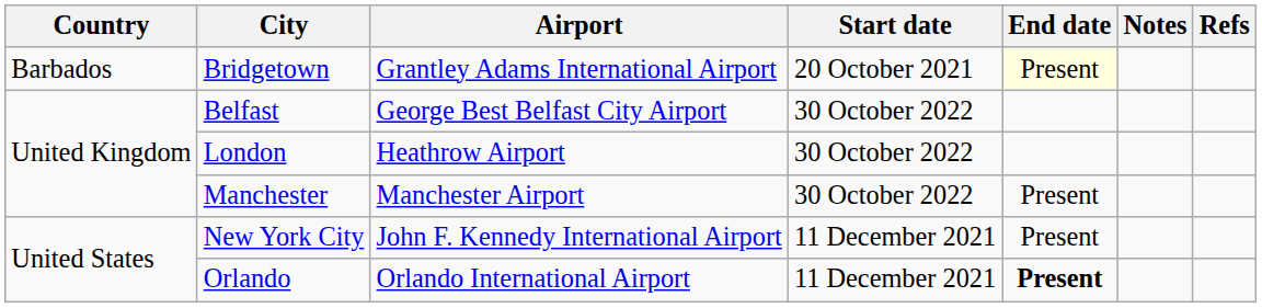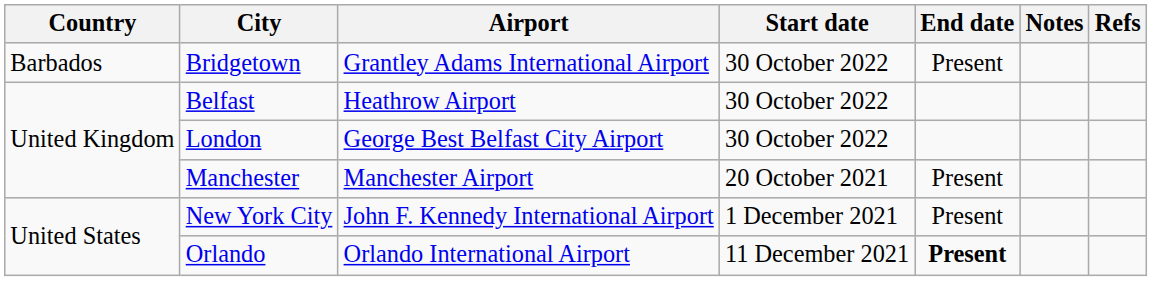 <table class="wikitable sortable">
 <tr>
 <th>Country</th>
 <th>City</th>
 <th>Airport</th>
 <th>Start date</th>
 <th>End date</th>
 <th>Notes</th>
 <th class="unsortable">Refs</th>
 </tr>
 <tr>
 <td>Barbados</td>
 <td><a href='#'>Bridgetown</a></td>
 <td><a href='#'>Grantley Adams International Airport</a></td>
-<td>20 October 2021</td>
-<td align=center style="background: lightyellow;">Present</td>
+<td>30 October 2022</td>
+<td align=center>Present</td>
 <td></td>
 <td align=center></td>
 </tr>
 <tr>
 <td rowspan=3>United Kingdom</td>
 <td><a href='#'>Belfast</a></td>
-<td><a href='#'>George Best Belfast City Airport</a></td>
+<td><a href='#'>Heathrow Airport</a></td>
 <td>30 October 2022</td>
 <td></td>
 <td></td>
 <td align=center></td>
 </tr>
 <tr>
 <td><a href='#'>London</a></td>
-<td><a href='#'>Heathrow Airport</a></td>
+<td><a href='#'>George Best Belfast City Airport</a></td>
 <td>30 October 2022</td>
 <td></td>
 <td></td>
 <td align-center></td>
 </tr>
 <tr>
 <td><a href='#'>Manchester</a></td>
 <td><a href='#'>Manchester Airport</a></td>
-<td>30 October 2022</td>
+<td>20 October 2021</td>
 <td align=center>Present</td>
 <td></td>
 <td align=center></td>
 </tr>
 <tr>
 <td rowspan="2">United States</td>
 <td><a href='#'>New York City</a></td>
 <td><a href='#'>John F. Kennedy International Airport</a></td>
-<td>11 December 2021</td>
+<td>1 December 2021</td>
 <td align=center>Present</td>
 <td></td>
 <td align=center></td>
 </tr>
 <tr>
 <td><a href='#'>Orlando</a></td>
 <td><a href='#'>Orlando International Airport</a></td>
 <td>11 December 2021</td>
 <td align=center><strong>Present</strong></td>
 <td align=center></td>
 <td align=center></td>
 </tr>
 </table>
